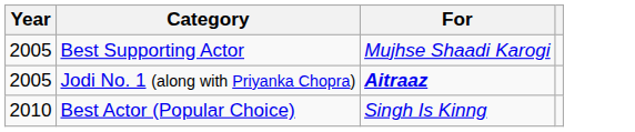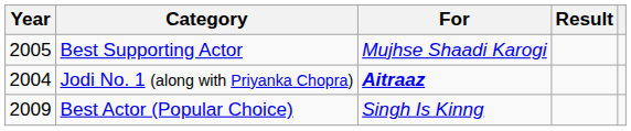 <table class="wikitable sortable plainrowheaders">
 <tr>
 <th scope="col">Year</th>
 <th scope="col">Category</th>
 <th scope="col">For</th>
+<th scope="col">Result</th>
 <th scope="col" class="unsortable"></th>
 </tr>
 <tr>
 <td>2005</td>
 <td><a href='#'>Best Supporting Actor</a></td>
 <td><em><a href='#'>Mujhse Shaadi Karogi</a></em></td>
+<td></td>
 <td style="text-align:center;"></td>
 </tr>
 <tr>
-<td>2005</td>
+<td>2004</td>
 <td><a href='#'>Jodi No. 1</a> <small>(along with <a href='#'>Priyanka Chopra</a>)</small></td>
 <td><strong><em><a href='#'>Aitraaz</a></em></strong></td>
+<td></td>
 <td style="text-align:center;"></td>
 </tr>
 <tr>
-<td>2010</td>
+<td>2009</td>
 <td><a href='#'>Best Actor (Popular Choice)</a></td>
 <td><em><a href='#'>Singh Is Kinng</a></em></td>
+<td></td>
 <td style="text-align:center;"></td>
 </tr>
 </table>
